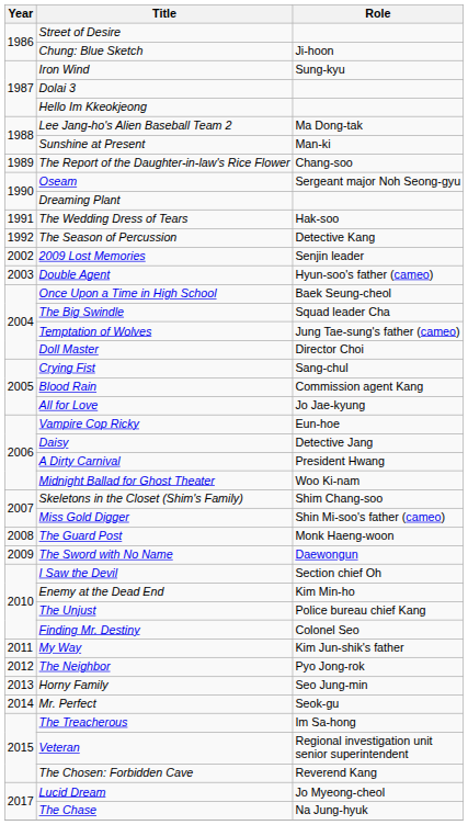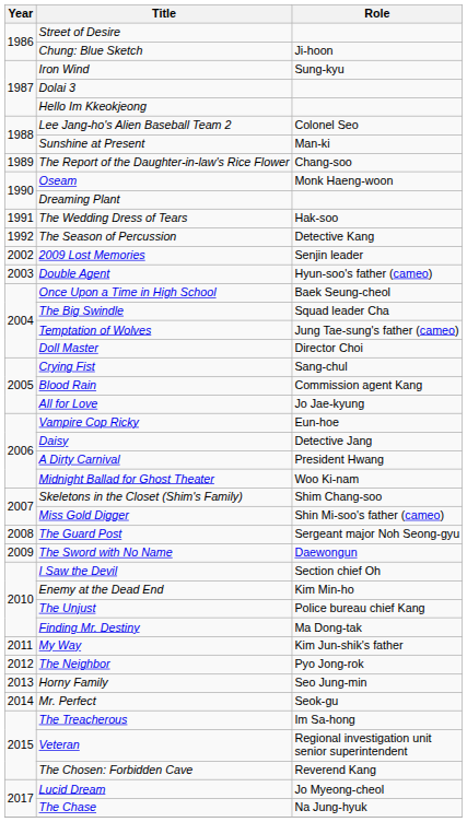 <table class="wikitable sortable">
 <tr>
 <th>Year</th>
 <th>Title</th>
 <th>Role</th>
 </tr>
 <tr>
 <td rowspan=2>1986</td>
 <td><em>Street of Desire</em></td>
 <td></td>
 </tr>
 <tr>
 <td><em>Chung: Blue Sketch</em></td>
 <td>Ji-hoon</td>
 </tr>
 <tr>
 <td rowspan=3>1987</td>
 <td><em>Iron Wind</em></td>
 <td>Sung-kyu</td>
 </tr>
 <tr>
 <td><em>Dolai 3</em></td>
 <td></td>
 </tr>
 <tr>
 <td><em>Hello Im Kkeokjeong</em></td>
 <td></td>
 </tr>
 <tr>
 <td rowspan=2>1988</td>
 <td><em>Lee Jang-ho's Alien Baseball Team 2</em></td>
-<td>Ma Dong-tak</td>
+<td>Colonel Seo</td>
 </tr>
 <tr>
 <td><em>Sunshine at Present</em></td>
 <td>Man-ki</td>
 </tr>
 <tr>
 <td>1989</td>
 <td><em>The Report of the Daughter-in-law's Rice Flower</em></td>
 <td>Chang-soo</td>
 </tr>
 <tr>
 <td rowspan=2>1990</td>
 <td><em><a href='#'>Oseam</a></em></td>
-<td>Sergeant major Noh Seong-gyu</td>
+<td>Monk Haeng-woon</td>
 </tr>
 <tr>
 <td><em>Dreaming Plant</em></td>
 <td></td>
 </tr>
 <tr>
 <td>1991</td>
 <td><em>The Wedding Dress of Tears</em></td>
 <td>Hak-soo</td>
 </tr>
 <tr>
 <td>1992</td>
 <td><em>The Season of Percussion</em></td>
 <td>Detective Kang</td>
 </tr>
 <tr>
 <td>2002</td>
 <td><em><a href='#'>2009 Lost Memories</a></em></td>
 <td>Senjin leader</td>
 </tr>
 <tr>
 <td>2003</td>
 <td><em><a href='#'>Double Agent</a></em></td>
 <td>Hyun-soo's father (<a href='#'>cameo</a>)</td>
 </tr>
 <tr>
 <td rowspan=4>2004</td>
 <td><em><a href='#'>Once Upon a Time in High School</a></em></td>
 <td>Baek Seung-cheol</td>
 </tr>
 <tr>
 <td><em><a href='#'>The Big Swindle</a></em></td>
 <td>Squad leader Cha</td>
 </tr>
 <tr>
 <td><em><a href='#'>Temptation of Wolves</a></em></td>
 <td>Jung Tae-sung's father (<a href='#'>cameo</a>)</td>
 </tr>
 <tr>
 <td><em><a href='#'>Doll Master</a></em></td>
 <td>Director Choi</td>
 </tr>
 <tr>
 <td rowspan=3>2005</td>
 <td><em><a href='#'>Crying Fist</a></em></td>
 <td>Sang-chul</td>
 </tr>
 <tr>
 <td><em><a href='#'>Blood Rain</a></em></td>
 <td>Commission agent Kang</td>
 </tr>
 <tr>
 <td><em><a href='#'>All for Love</a></em></td>
 <td>Jo Jae-kyung</td>
 </tr>
 <tr>
 <td rowspan=4>2006</td>
 <td><em><a href='#'>Vampire Cop Ricky</a></em></td>
 <td>Eun-hoe</td>
 </tr>
 <tr>
 <td><em><a href='#'>Daisy</a></em></td>
 <td>Detective Jang</td>
 </tr>
 <tr>
 <td><em><a href='#'>A Dirty Carnival</a></em></td>
 <td>President Hwang</td>
 </tr>
 <tr>
 <td><em><a href='#'>Midnight Ballad for Ghost Theater</a></em></td>
 <td>Woo Ki-nam</td>
 </tr>
 <tr>
 <td rowspan=2>2007</td>
 <td><em>Skeletons in the Closet (Shim's Family)</em></td>
 <td>Shim Chang-soo</td>
 </tr>
 <tr>
 <td><em><a href='#'>Miss Gold Digger</a></em></td>
 <td>Shin Mi-soo's father (<a href='#'>cameo</a>)</td>
 </tr>
 <tr>
 <td>2008</td>
 <td><em><a href='#'>The Guard Post</a></em></td>
-<td>Monk Haeng-woon</td>
+<td>Sergeant major Noh Seong-gyu</td>
 </tr>
 <tr>
 <td>2009</td>
 <td><em><a href='#'>The Sword with No Name</a></em></td>
 <td><a href='#'>Daewongun</a></td>
 </tr>
 <tr>
 <td rowspan=4>2010</td>
 <td><em><a href='#'>I Saw the Devil</a></em></td>
 <td>Section chief Oh</td>
 </tr>
 <tr>
 <td><em>Enemy at the Dead End</em></td>
 <td>Kim Min-ho</td>
 </tr>
 <tr>
 <td><em><a href='#'>The Unjust</a></em></td>
 <td>Police bureau chief Kang</td>
 </tr>
 <tr>
 <td><em><a href='#'>Finding Mr. Destiny</a></em></td>
-<td>Colonel Seo</td>
+<td>Ma Dong-tak</td>
 </tr>
 <tr>
 <td>2011</td>
 <td><em><a href='#'>My Way</a></em></td>
 <td>Kim Jun-shik's father</td>
 </tr>
 <tr>
 <td>2012</td>
 <td><em><a href='#'>The Neighbor</a></em></td>
 <td>Pyo Jong-rok</td>
 </tr>
 <tr>
 <td>2013</td>
 <td><em>Horny Family</em></td>
 <td>Seo Jung-min</td>
 </tr>
 <tr>
 <td>2014</td>
 <td><em>Mr. Perfect</em></td>
 <td>Seok-gu</td>
 </tr>
 <tr>
 <td rowspan=3>2015</td>
 <td><em><a href='#'>The Treacherous</a></em></td>
 <td>Im Sa-hong</td>
 </tr>
 <tr>
 <td><em><a href='#'>Veteran</a></em></td>
 <td>Regional investigation unit <br> senior superintendent</td>
 </tr>
 <tr>
 <td><em>The Chosen: Forbidden Cave</em></td>
 <td>Reverend Kang</td>
 </tr>
 <tr>
 <td rowspan=2>2017</td>
 <td><em><a href='#'>Lucid Dream</a></em></td>
 <td>Jo Myeong-cheol</td>
 </tr>
 <tr>
 <td><em><a href='#'>The Chase</a></em></td>
 <td>Na Jung-hyuk</td>
 </tr>
 <tr>
 </tr>
 </table>
